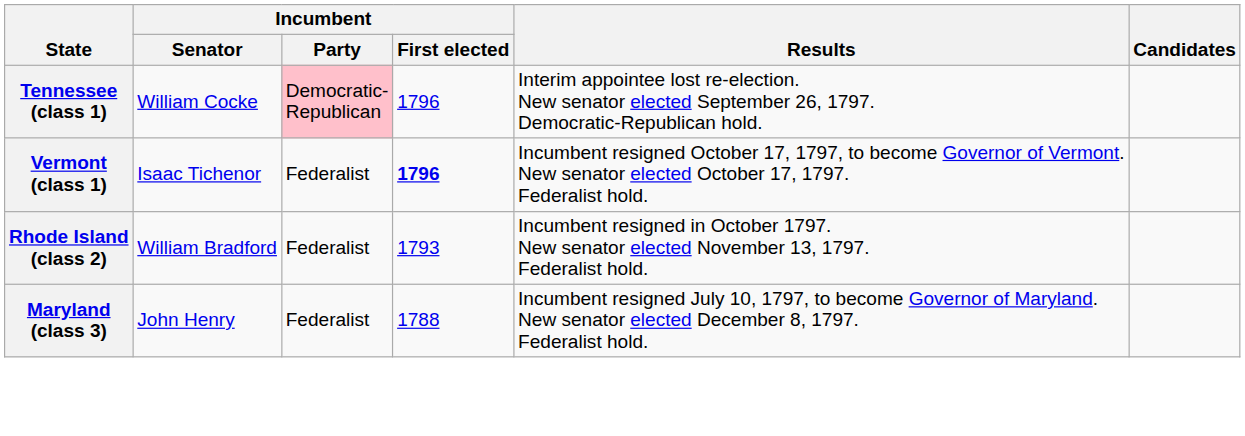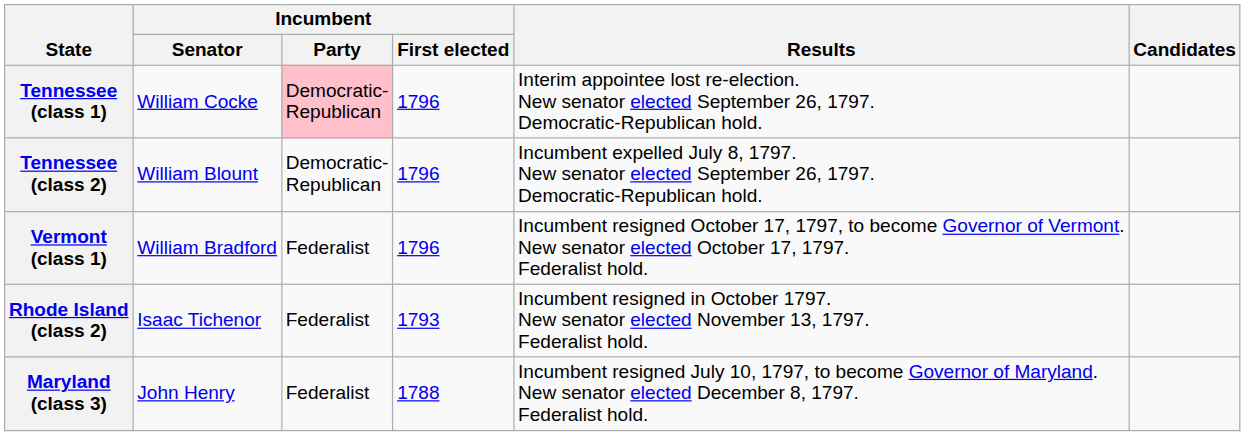 <table class=wikitable>
 <tr valign=bottom>
 <th rowspan=2>State</th>
 <th colspan=3>Incumbent</th>
 <th rowspan=2>Results</th>
 <th rowspan=2>Candidates</th>
 </tr>
 <tr>
 <th>Senator</th>
 <th>Party</th>
 <th>First elected</th>
 </tr>
 <tr>
 <th><a href='#'>Tennessee</a><br>(class 1)</th>
 <td><a href='#'>William Cocke</a></td>
 <td style="background: pink;">Democratic-<br>Republican</td>
 <td><a href='#'>1796</a></td>
 <td>Interim appointee lost re-election.<br>New senator <a href='#'>elected</a> September 26, 1797.<br>Democratic-Republican hold.</td>
 <td nowrap></td>
 </tr>
 <tr>
+<th><a href='#'>Tennessee</a><br>(class 2)</th>
+<td><a href='#'>William Blount</a></td>
+<td>Democratic-<br>Republican</td>
+<td><a href='#'>1796</a></td>
+<td>Incumbent expelled July 8, 1797.<br>New senator <a href='#'>elected</a> September 26, 1797.<br>Democratic-Republican hold.</td>
+<td nowrap></td>
+</tr>
+<tr>
 <th><a href='#'>Vermont</a><br>(class 1)</th>
-<td><a href='#'>Isaac Tichenor</a></td>
+<td><a href='#'>William Bradford</a></td>
 <td>Federalist</td>
-<td><strong><a href='#'>1796 </a></strong></td>
+<td><a href='#'>1796 </a></td>
 <td>Incumbent resigned October 17, 1797, to become <a href='#'>Governor of Vermont</a>.<br>New senator <a href='#'>elected</a> October 17, 1797.<br>Federalist hold.</td>
 <td nowrap></td>
 </tr>
 <tr>
 <th><a href='#'>Rhode Island</a><br>(class 2)</th>
-<td><a href='#'>William Bradford</a></td>
+<td><a href='#'>Isaac Tichenor</a></td>
 <td>Federalist</td>
 <td><a href='#'>1793</a></td>
 <td>Incumbent resigned in October 1797.<br>New senator <a href='#'>elected</a> November 13, 1797.<br>Federalist hold.</td>
 <td nowrap></td>
 </tr>
 <tr>
 <th><a href='#'>Maryland</a><br>(class 3)</th>
 <td><a href='#'>John Henry</a></td>
 <td>Federalist</td>
 <td><a href='#'>1788</a></td>
 <td>Incumbent resigned July 10, 1797, to become <a href='#'>Governor of Maryland</a>.<br>New senator <a href='#'>elected</a> December 8, 1797.<br>Federalist hold.</td>
 <td nowrap></td>
 </tr>
 </table>
